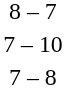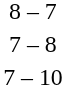 <table style="text-align:center">
 <tr>
 <th width=200></th>
 <th width=100></th>
 <th width=200></th>
 </tr>
 <tr>
 <td align=right><strong></strong></td>
 <td>8 – 7</td>
 <td align=left></td>
 </tr>
 <tr>
 <td align=right></td>
-<td>7 – 10</td>
+<td>7 – 8</td>
 <td align=left><strong></strong></td>
 </tr>
 <tr>
 <td align=right></td>
-<td>7 – 8</td>
+<td>7 – 10</td>
 <td align=left><strong></strong></td>
 </tr>
 </table>
